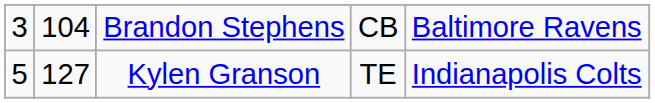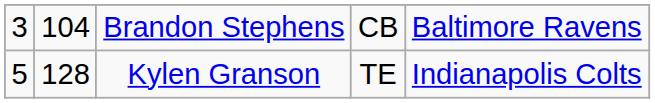 <table class="wikitable" style="text-align:center">
 <tr>
 <td>3</td>
 <td>104</td>
 <td><a href='#'>Brandon Stephens</a></td>
 <td>CB</td>
 <td><a href='#'>Baltimore Ravens</a></td>
 </tr>
 <tr>
 <td>5</td>
-<td>127</td>
+<td>128</td>
 <td><a href='#'>Kylen Granson</a></td>
 <td>TE</td>
 <td><a href='#'>Indianapolis Colts</a></td>
 </tr>
 </table>
